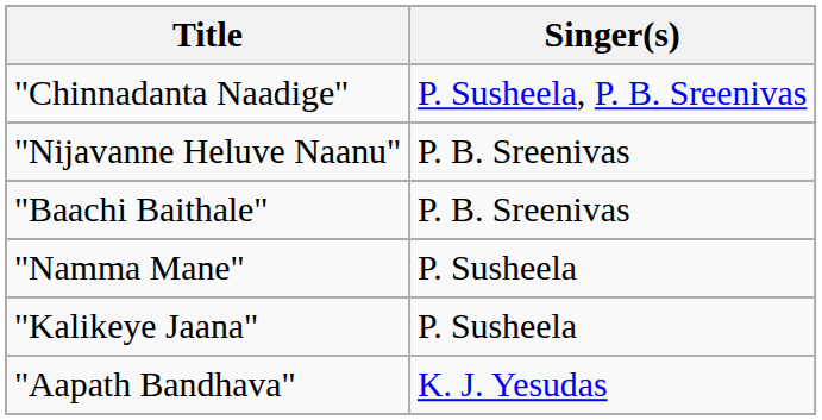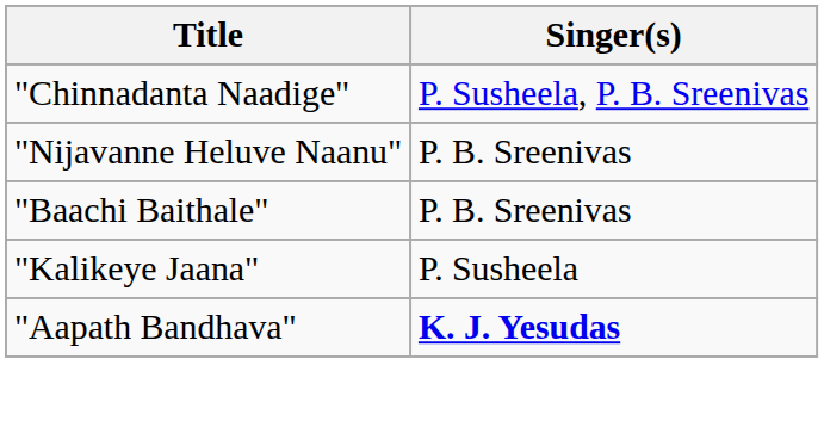 <table class="wikitable" style="font-size:95%;">
 <tr>
 <th>Title</th>
 <th>Singer(s)</th>
 </tr>
 <tr>
 <td>"Chinnadanta Naadige"</td>
 <td><a href='#'>P. Susheela</a>, <a href='#'>P. B. Sreenivas</a></td>
 </tr>
 <tr>
 <td>"Nijavanne Heluve Naanu"</td>
 <td>P. B. Sreenivas</td>
 </tr>
 <tr>
 <td>"Baachi Baithale"</td>
 <td>P. B. Sreenivas</td>
 </tr>
 <tr>
-<td>"Namma Mane"</td>
-<td>P. Susheela</td>
-</tr>
-<tr>
 <td>"Kalikeye Jaana"</td>
 <td>P. Susheela</td>
 </tr>
 <tr>
 <td>"Aapath Bandhava"</td>
-<td><a href='#'>K. J. Yesudas</a></td>
+<td><strong><a href='#'>K. J. Yesudas</a></strong></td>
 </tr>
 </table>
